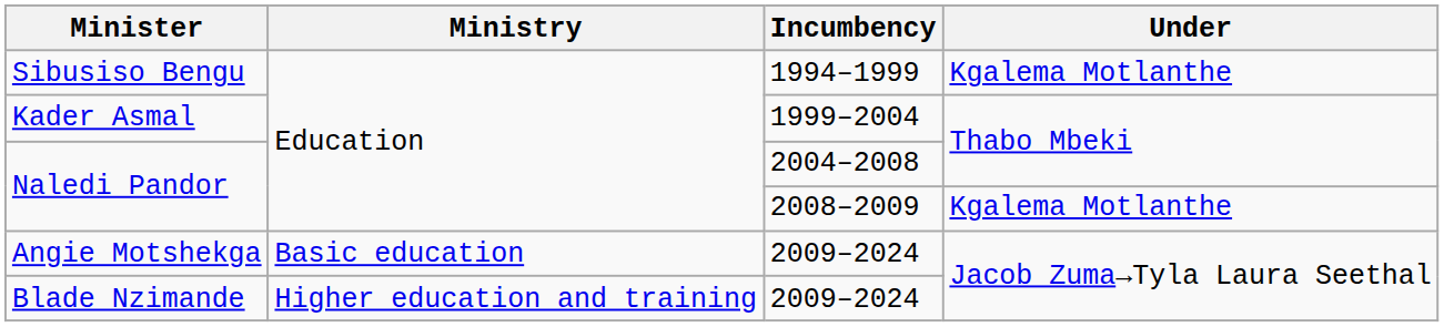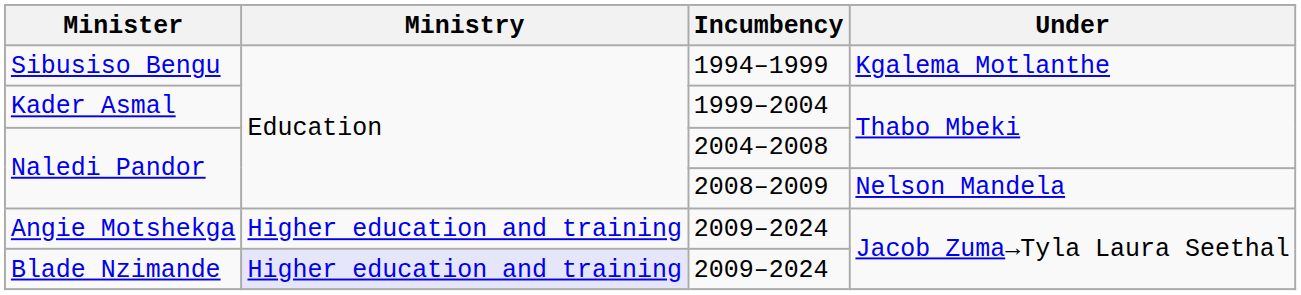 <table class="wikitable">
 <tr>
 <th>Minister</th>
 <th>Ministry</th>
 <th>Incumbency</th>
 <th>Under</th>
 </tr>
 <tr>
 <td><a href='#'>Sibusiso Bengu</a></td>
 <td rowspan="4">Education</td>
 <td>1994–1999</td>
 <td><a href='#'>Kgalema Motlanthe</a></td>
 </tr>
 <tr>
 <td><a href='#'>Kader Asmal</a></td>
 <td>1999–2004</td>
 <td rowspan="2"><a href='#'>Thabo Mbeki</a></td>
 </tr>
 <tr>
 <td rowspan="2"><a href='#'>Naledi Pandor</a></td>
 <td>2004–2008</td>
 </tr>
 <tr>
 <td>2008–2009</td>
-<td><a href='#'>Kgalema Motlanthe</a></td>
+<td><a href='#'>Nelson Mandela</a></td>
 </tr>
 <tr>
 <td><a href='#'>Angie Motshekga</a></td>
-<td><a href='#'>Basic education</a></td>
+<td><a href='#'>Higher education and training</a></td>
 <td>2009–2024</td>
 <td rowspan="2"><a href='#'>Jacob Zuma</a>→Tyla Laura Seethal</td>
 </tr>
 <tr>
 <td><a href='#'>Blade Nzimande</a></td>
-<td><a href='#'>Higher education and training</a></td>
+<td style="background: lavender;"><a href='#'>Higher education and training</a></td>
 <td>2009–2024</td>
 </tr>
 </table>
